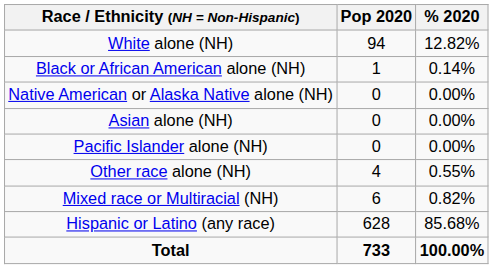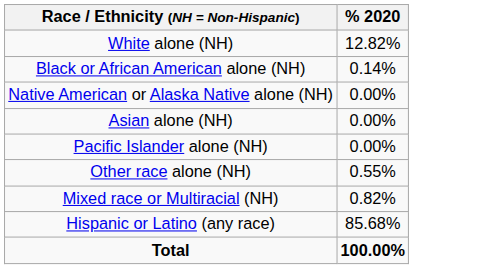 <table class="wikitable" style="text-align:center;">
 <tr>
 <th>Race / Ethnicity <small>(<em>NH = Non-Hispanic</em>)</small></th>
-<th>Pop 2020</th>
 <th>% 2020</th>
 </tr>
 <tr>
 <td><a href='#'>White</a> alone (NH)</td>
-<td>94</td>
 <td>12.82%</td>
 </tr>
 <tr>
 <td><a href='#'>Black or African American</a> alone (NH)</td>
-<td>1</td>
 <td>0.14%</td>
 </tr>
 <tr>
 <td><a href='#'>Native American</a> or <a href='#'>Alaska Native</a> alone (NH)</td>
-<td>0</td>
 <td>0.00%</td>
 </tr>
 <tr>
 <td><a href='#'>Asian</a> alone (NH)</td>
-<td>0</td>
 <td>0.00%</td>
 </tr>
 <tr>
 <td><a href='#'>Pacific Islander</a> alone (NH)</td>
-<td>0</td>
 <td>0.00%</td>
 </tr>
 <tr>
 <td><a href='#'>Other race</a> alone (NH)</td>
-<td>4</td>
 <td>0.55%</td>
 </tr>
 <tr>
 <td><a href='#'>Mixed race or Multiracial</a> (NH)</td>
-<td>6</td>
 <td>0.82%</td>
 </tr>
 <tr>
 <td><a href='#'>Hispanic or Latino</a> (any race)</td>
-<td>628</td>
 <td>85.68%</td>
 </tr>
 <tr>
 <td><strong>Total</strong></td>
-<td><strong>733</strong></td>
 <td><strong>100.00%</strong></td>
 </tr>
 </table>
